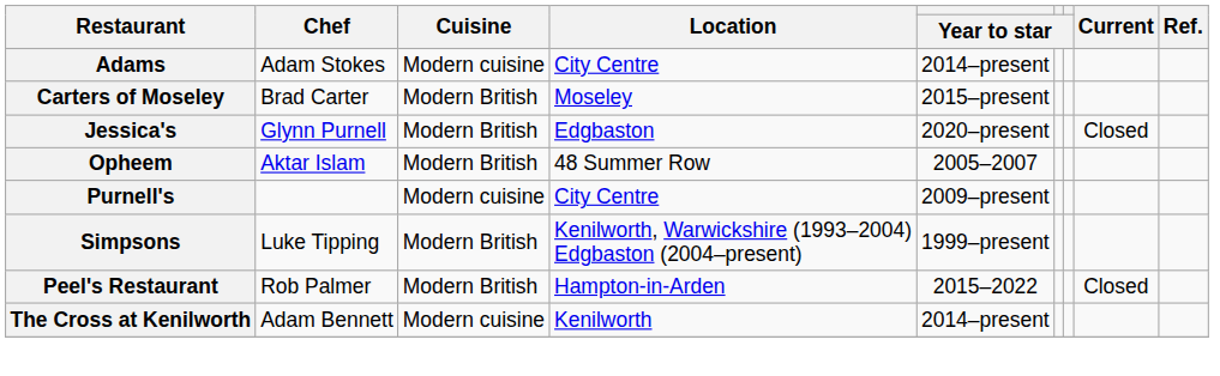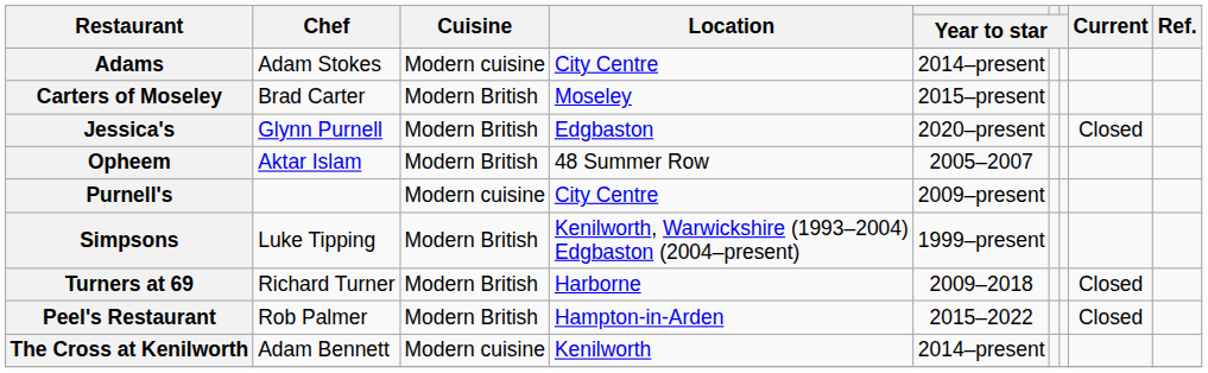 <table class="wikitable sortable plainrowheaders">
 <tr>
 <th scope="col" rowspan="2">Restaurant</th>
 <th scope="col" rowspan="2">Chef</th>
 <th scope="col" rowspan="2">Cuisine</th>
 <th scope="col" rowspan="2">Location</th>
 <th scope="col"></th>
 <th scope="col"></th>
 <th scope="col"></th>
 <th scope="col" rowspan="2">Current</th>
 <th scope="col" class="unsortable" rowspan="2">Ref.</th>
 </tr>
 <tr class="unsortable">
 <th scope="col" colspan="3">Year to star</th>
 </tr>
 <tr>
 <th scope="row">Adams</th>
 <td>Adam Stokes</td>
 <td>Modern cuisine</td>
 <td><a href='#'>City Centre</a></td>
 <td align=center>2014–present</td>
 <td align=center></td>
 <td align=center></td>
 <td align=center></td>
 <td align=center></td>
 </tr>
 <tr>
 <th scope="row">Carters of Moseley</th>
 <td>Brad Carter</td>
 <td>Modern British</td>
 <td><a href='#'>Moseley</a></td>
 <td align=center>2015–present</td>
 <td align=center></td>
 <td align=center></td>
 <td align=center></td>
 <td align=center></td>
 </tr>
 <tr>
 <th scope="row">Jessica's</th>
 <td><a href='#'>Glynn Purnell</a></td>
 <td>Modern British</td>
 <td><a href='#'>Edgbaston</a></td>
 <td align=center>2020–present</td>
 <td align=center></td>
 <td align=center></td>
 <td align=center>Closed</td>
 <td align=center></td>
 </tr>
 <tr>
 <th scope="row">Opheem</th>
 <td><a href='#'>Aktar Islam</a></td>
 <td>Modern British</td>
 <td>48 Summer Row</td>
 <td align=center>2005–2007</td>
 <td align=center></td>
 <td align=center></td>
 <td align=center></td>
 <td align=center></td>
 </tr>
 <tr>
 <th scope="row">Purnell's</th>
 <td></td>
 <td>Modern cuisine</td>
 <td><a href='#'>City Centre</a></td>
 <td align=center>2009–present</td>
 <td align=center></td>
 <td align=center></td>
 <td align=center></td>
 <td align=center></td>
 </tr>
 <tr>
 <th scope="row">Simpsons</th>
 <td>Luke Tipping</td>
 <td>Modern British</td>
 <td><a href='#'>Kenilworth</a>, <a href='#'>Warwickshire</a> (1993–2004)<br><a href='#'>Edgbaston</a> (2004–present)</td>
 <td align=center>1999–present</td>
 <td align=center></td>
 <td align=center></td>
 <td align=center></td>
 <td align=center></td>
 </tr>
 <tr>
+<th scope="row">Turners at 69</th>
+<td>Richard Turner</td>
+<td>Modern British</td>
+<td><a href='#'>Harborne</a></td>
+<td align=center>2009–2018</td>
+<td align=center></td>
+<td align=center></td>
+<td align=center>Closed</td>
+<td align=center></td>
+</tr>
+<tr>
 <th scope="row">Peel's Restaurant</th>
 <td>Rob Palmer</td>
 <td>Modern British</td>
 <td><a href='#'>Hampton-in-Arden</a></td>
 <td align=center>2015–2022</td>
 <td align=center></td>
 <td align=center></td>
 <td align=center>Closed</td>
 <td align=center></td>
 </tr>
 <tr>
 <th scope="row">The Cross at Kenilworth</th>
 <td>Adam Bennett</td>
 <td>Modern cuisine</td>
 <td><a href='#'>Kenilworth</a></td>
 <td align=center>2014–present</td>
 <td align=center></td>
 <td align=center></td>
 <td align=center></td>
 <td align=center></td>
 </tr>
 <tr>
 </tr>
 </table>
